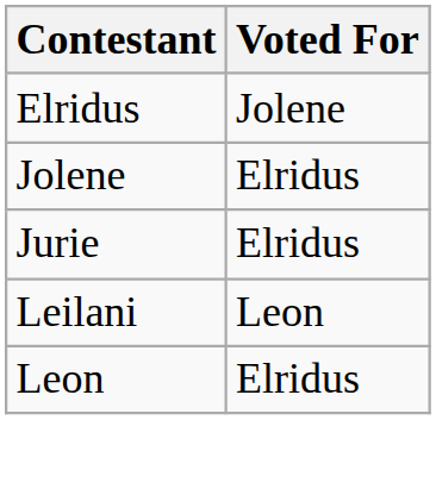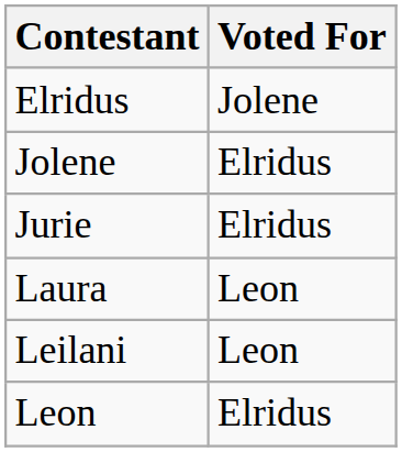 <table class="wikitable">
 <tr>
 <th>Contestant</th>
 <th>Voted For</th>
 </tr>
 <tr>
 <td>Elridus</td>
 <td>Jolene</td>
 </tr>
 <tr>
 <td>Jolene</td>
 <td>Elridus</td>
 </tr>
 <tr>
 <td>Jurie</td>
 <td>Elridus</td>
 </tr>
 <tr>
+<td>Laura</td>
+<td>Leon</td>
+</tr>
+<tr>
 <td>Leilani</td>
 <td>Leon</td>
 </tr>
 <tr>
 <td>Leon</td>
 <td>Elridus</td>
 </tr>
 </table>
